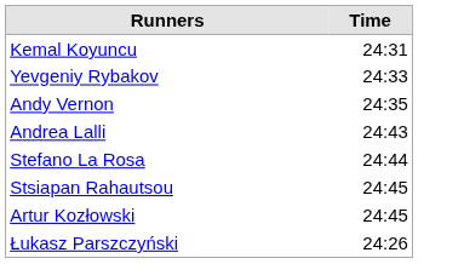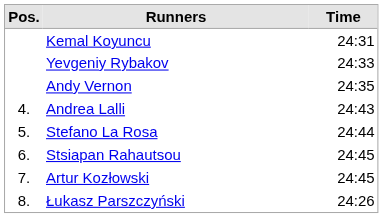 <table cellspacing="0" cellpadding="3" style="border:1px solid #AAAAAA;font-size:90%">
 <tr bgcolor="#E4E4E4">
+<th style="border-bottom:1px solid #AAAAAA" width=10>Pos.</th>
 <th style="border-bottom:1px solid #AAAAAA" width=250>Runners</th>
 <th style="border-bottom:1px solid #AAAAAA" width=60>Time</th>
 </tr>
 <tr align="center">
+<td align="center"></td>
 <td align="left"> <a href='#'>Kemal Koyuncu</a></td>
 <td align="right">24:31</td>
 </tr>
 <tr align="center">
+<td align="center"></td>
 <td align="left"> <a href='#'>Yevgeniy Rybakov</a></td>
 <td align="right">24:33</td>
 </tr>
 <tr align="center">
+<td align="center"></td>
 <td align="left"> <a href='#'>Andy Vernon</a></td>
 <td align="right">24:35</td>
 </tr>
 <tr align="center">
+<td align="center">4.</td>
 <td align="left"> <a href='#'>Andrea Lalli</a></td>
 <td align="right">24:43</td>
 </tr>
 <tr align="center">
+<td align="center">5.</td>
 <td align="left"> <a href='#'>Stefano La Rosa</a></td>
 <td align="right">24:44</td>
 </tr>
 <tr align="center">
+<td align="center">6.</td>
 <td align="left"> <a href='#'>Stsiapan Rahautsou</a></td>
 <td align="right">24:45</td>
 </tr>
 <tr align="center">
+<td align="center">7.</td>
 <td align="left"> <a href='#'>Artur Kozłowski</a></td>
 <td align="right">24:45</td>
 </tr>
 <tr align="center">
+<td align="center">8.</td>
 <td align="left"> <a href='#'>Łukasz Parszczyński</a></td>
 <td align="right">24:26</td>
 </tr>
 </table>
